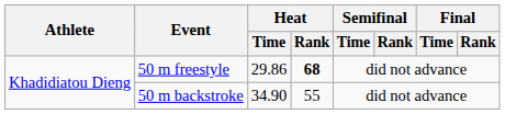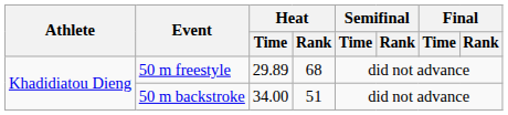 <table class=wikitable style="font-size:90%">
 <tr>
 <th rowspan="2">Athlete</th>
 <th rowspan="2">Event</th>
 <th colspan="2">Heat</th>
 <th colspan="2">Semifinal</th>
 <th colspan="2">Final</th>
 </tr>
 <tr style="font-size:95%">
 <th>Time</th>
 <th>Rank</th>
 <th>Time</th>
 <th>Rank</th>
 <th>Time</th>
 <th>Rank</th>
 </tr>
 <tr align=center>
 <td align=left rowspan=2><a href='#'>Khadidiatou Dieng</a></td>
 <td align=left><a href='#'>50 m freestyle</a></td>
-<td>29.86</td>
-<td><strong>68</strong></td>
+<td>29.89</td>
+<td>68</td>
 <td colspan=4>did not advance</td>
 </tr>
 <tr align=center>
 <td align=left><a href='#'>50 m backstroke</a></td>
-<td>34.90</td>
-<td>55</td>
+<td>34.00</td>
+<td>51</td>
 <td colspan=4>did not advance</td>
 </tr>
 </table>
